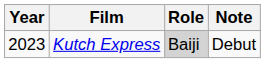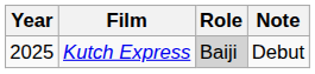 <table class="wikitable">
 <tr>
 <th>Year</th>
 <th>Film</th>
 <th>Role</th>
 <th>Note</th>
 </tr>
 <tr>
-<td>2023</td>
+<td>2025</td>
 <td><em><a href='#'>Kutch Express</a></em></td>
 <td style="background: lightgrey;">Baiji</td>
 <td>Debut</td>
 </tr>
 </table>
